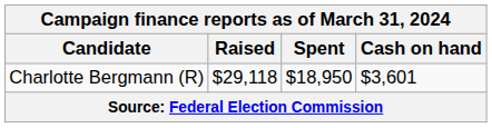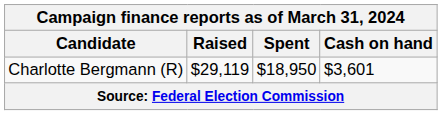 <table class="wikitable sortable">
 <tr>
 <th colspan=4>Campaign finance reports as of March 31, 2024</th>
 </tr>
 <tr style="text-align:center;">
 <th>Candidate</th>
 <th>Raised</th>
 <th>Spent</th>
 <th>Cash on hand</th>
 </tr>
 <tr>
 <td>Charlotte Bergmann (R)</td>
-<td>$29,118</td>
+<td>$29,119</td>
 <td>$18,950</td>
 <td>$3,601</td>
 </tr>
 <tr>
 <th colspan="4"><small>Source: <a href='#'>Federal Election Commission</a></small></th>
 </tr>
 </table>
